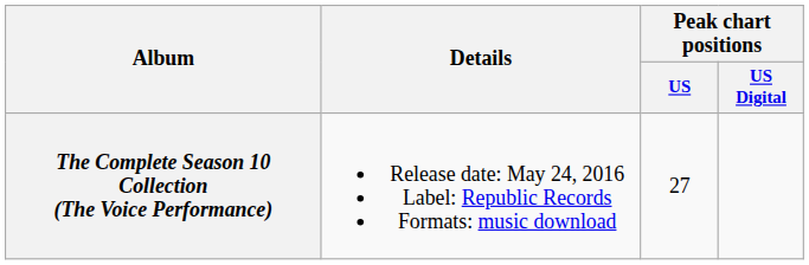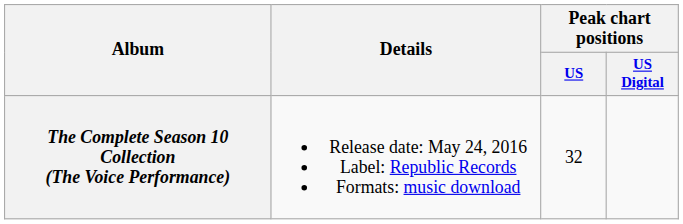 <table class="wikitable plainrowheaders" style="text-align:center;">
 <tr>
 <th rowspan=2 style="width:17.4em;">Album</th>
 <th rowspan=2 style="width:17.4em;">Details</th>
 <th colspan=2 style="width:8.4em;">Peak chart positions</th>
 </tr>
 <tr style="font-size:smaller;">
 <th style="width:50px;"><a href='#'>US</a><br></th>
 <th style="width:50px;"><a href='#'>US Digital</a></th>
 </tr>
 <tr>
 <th scope="row"><em>The Complete Season 10 Collection<br>(The Voice Performance)</em></th>
 <td><br><ul><li>Release date: May 24, 2016</li><li>Label: <a href='#'>Republic Records</a></li><li>Formats: <a href='#'>music download</a></li></ul></td>
-<td>27</td>
+<td>32</td>
 <td></td>
 </tr>
 </table>
